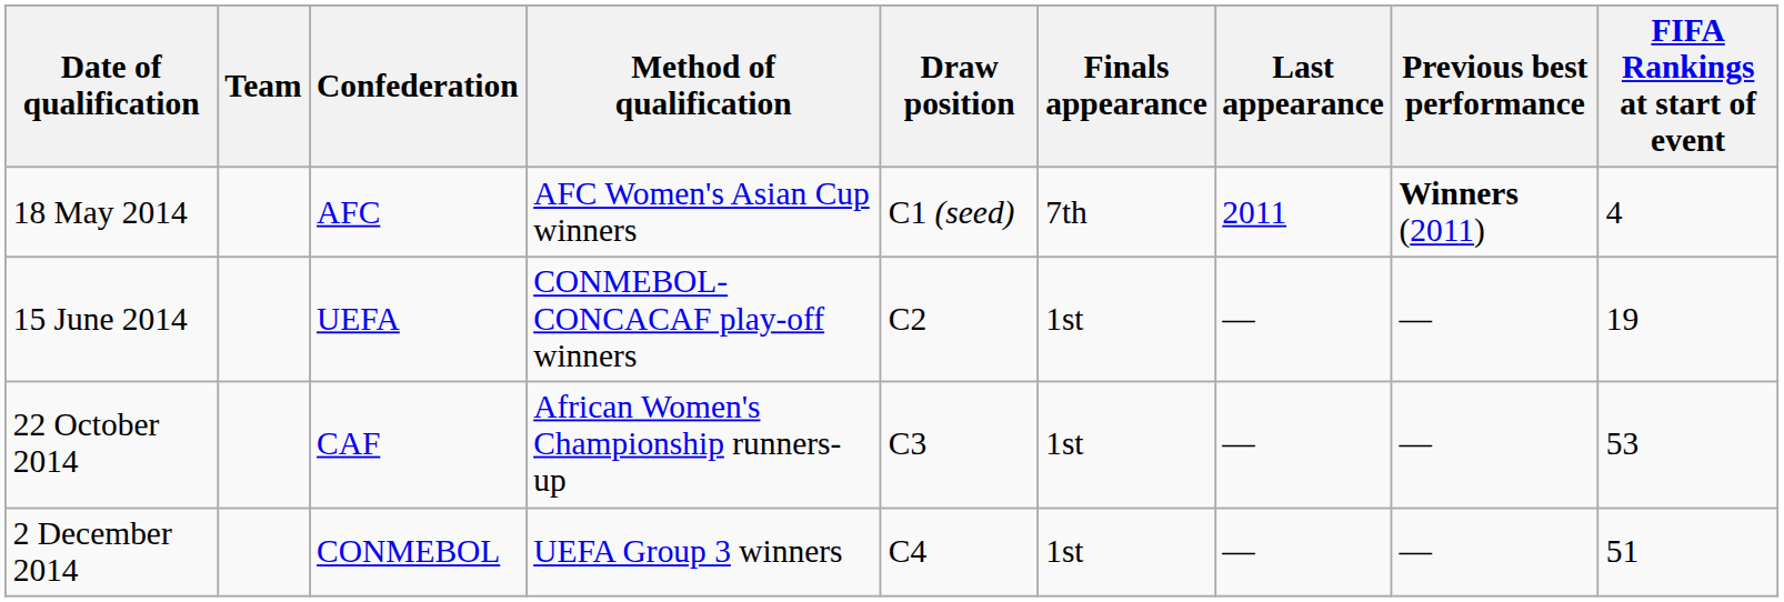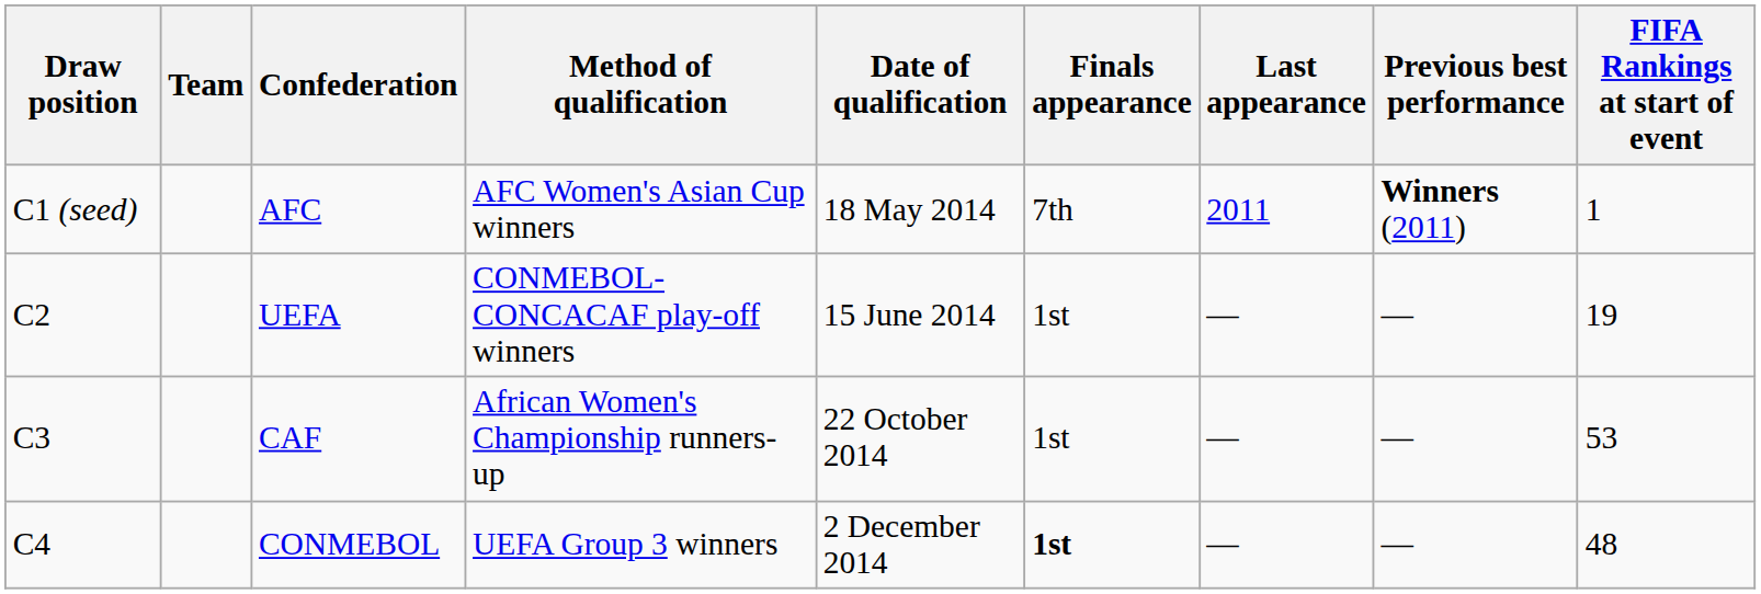 <table class="wikitable sortable">
 <tr>
-<th>Date of<br>qualification</th>
+<th>Draw position</th>
 <th>Team</th>
 <th>Confederation</th>
 <th>Method of<br>qualification</th>
-<th>Draw position</th>
+<th>Date of<br>qualification</th>
 <th>Finals<br>appearance</th>
 <th>Last<br>appearance</th>
 <th>Previous best<br>performance</th>
 <th><a href='#'>FIFA Rankings</a><br>at start of event</th>
 </tr>
 <tr>
-<td>18 May 2014</td>
+<td>C1 <em>(seed)</em></td>
 <td style=white-space:nowrap></td>
 <td><a href='#'>AFC</a></td>
 <td><a href='#'>AFC Women's Asian Cup</a> winners</td>
-<td>C1 <em>(seed)</em></td>
+<td>18 May 2014</td>
 <td data-sort-value="7">7th</td>
 <td><a href='#'>2011</a></td>
 <td data-sort-value="7.1"><strong>Winners</strong> (<a href='#'>2011</a>)</td>
-<td>4</td>
+<td>1</td>
 </tr>
 <tr>
-<td>15 June 2014</td>
+<td>C2</td>
 <td style=white-space:nowrap></td>
 <td><a href='#'>UEFA</a></td>
 <td><a href='#'>CONMEBOL-CONCACAF play-off</a> winners</td>
-<td>C2</td>
+<td>15 June 2014</td>
 <td data-sort-value="1">1st</td>
 <td data-sort-value="2015">—</td>
 <td data-sort-value="0.0">—</td>
 <td>19</td>
 </tr>
 <tr>
-<td>22 October 2014</td>
+<td>C3</td>
 <td style=white-space:nowrap></td>
 <td><a href='#'>CAF</a></td>
 <td><a href='#'>African Women's Championship</a> runners-up</td>
-<td>C3</td>
+<td>22 October 2014</td>
 <td data-sort-value="1">1st</td>
 <td data-sort-value="2015">—</td>
 <td data-sort-value="0.0">—</td>
 <td>53</td>
 </tr>
 <tr>
-<td>2 December 2014</td>
+<td>C4</td>
 <td style=white-space:nowrap></td>
 <td><a href='#'>CONMEBOL</a></td>
 <td><a href='#'>UEFA Group 3</a> winners</td>
-<td>C4</td>
-<td data-sort-value="1">1st</td>
+<td>2 December 2014</td>
+<td data-sort-value="1"><strong>1st</strong></td>
 <td data-sort-value="2015">—</td>
 <td data-sort-value="0.0">—</td>
-<td>51</td>
+<td>48</td>
 </tr>
 </table>
